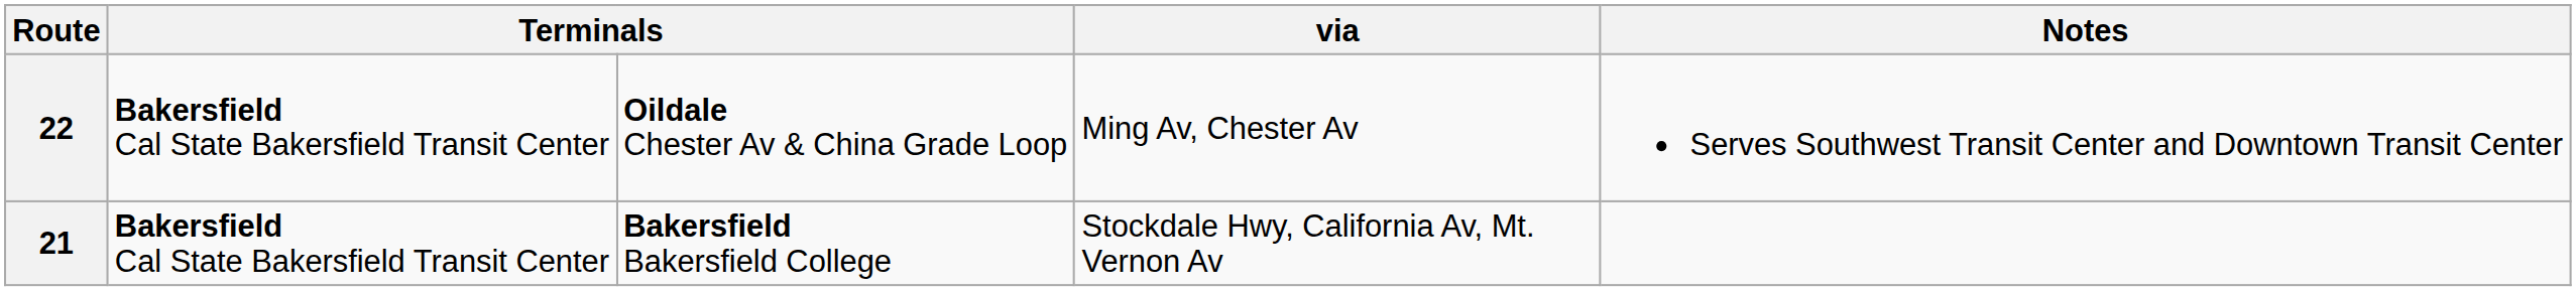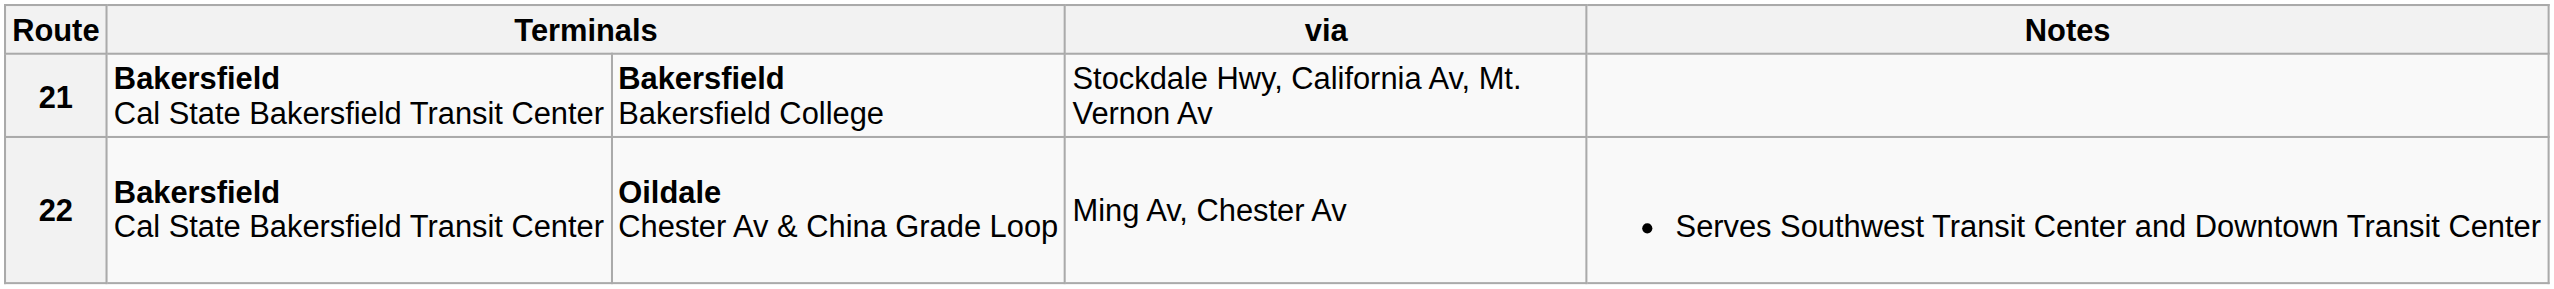 <table class=wikitable style="font-size: 95%;" |>
 <tr>
 <th>Route</th>
 <th colspan="2">Terminals</th>
 <th width=250px>via</th>
 <th>Notes</th>
 </tr>
 <tr>
+<th><strong>21</strong><br></th>
+<td><strong>Bakersfield</strong><br>Cal State Bakersfield Transit Center</td>
+<td><strong>Bakersfield</strong><br>Bakersfield College</td>
+<td>Stockdale Hwy, California Av, Mt. Vernon Av</td>
+<td></td>
+</tr>
+<tr>
 <th><strong>22</strong><br></th>
 <td><strong>Bakersfield</strong><br>Cal State Bakersfield Transit Center</td>
 <td><strong>Oildale</strong><br>Chester Av & China Grade Loop</td>
 <td>Ming Av, Chester Av</td>
 <td><br><ul><li>Serves Southwest Transit Center and Downtown Transit Center</li></ul></td>
 </tr>
-<tr>
-<th><strong>21</strong><br></th>
-<td><strong>Bakersfield</strong><br>Cal State Bakersfield Transit Center</td>
-<td><strong>Bakersfield</strong><br>Bakersfield College</td>
-<td>Stockdale Hwy, California Av, Mt. Vernon Av</td>
-<td></td>
-</tr>
 </table>
